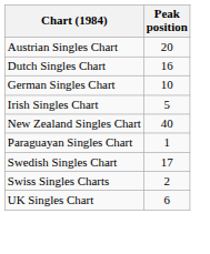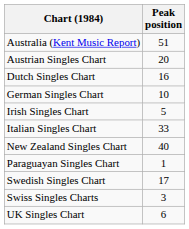 <table class="wikitable sortable">
 <tr>
 <th>Chart (1984)</th>
 <th>Peak<br>position</th>
+</tr>
+<tr>
+<td align="left">Australia (<a href='#'>Kent Music Report</a>)</td>
+<td align="center">51</td>
 </tr>
 <tr>
 <td align="left">Austrian Singles Chart</td>
 <td style="text-align:center;">20</td>
 </tr>
 <tr>
 <td align="left">Dutch Singles Chart</td>
 <td style="text-align:center;">16</td>
 </tr>
 <tr>
 <td align="left">German Singles Chart</td>
 <td style="text-align:center;">10</td>
 </tr>
 <tr>
 <td align="left">Irish Singles Chart</td>
 <td style="text-align:center;">5</td>
 </tr>
 <tr>
+<td align="left">Italian Singles Chart</td>
+<td style="text-align:center;">33</td>
+</tr>
+<tr>
 <td align="left">New Zealand Singles Chart</td>
 <td style="text-align:center;">40</td>
 </tr>
 <tr>
 <td align="left">Paraguayan Singles Chart</td>
 <td style="text-align:center;">1</td>
 </tr>
 <tr>
 <td align="left">Swedish Singles Chart</td>
 <td style="text-align:center;">17</td>
 </tr>
 <tr>
 <td align="left">Swiss Singles Charts</td>
-<td style="text-align:center;">2</td>
+<td style="text-align:center;">3</td>
 </tr>
 <tr>
 <td align="left">UK Singles Chart</td>
 <td style="text-align:center;">6</td>
 </tr>
 </table>
